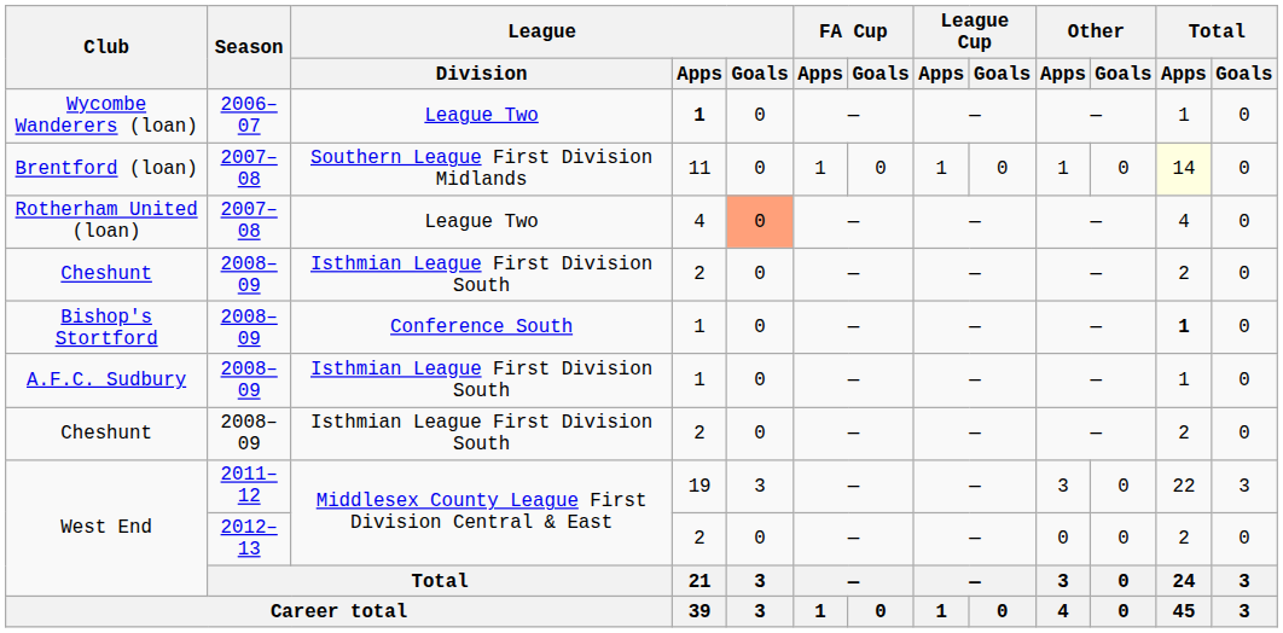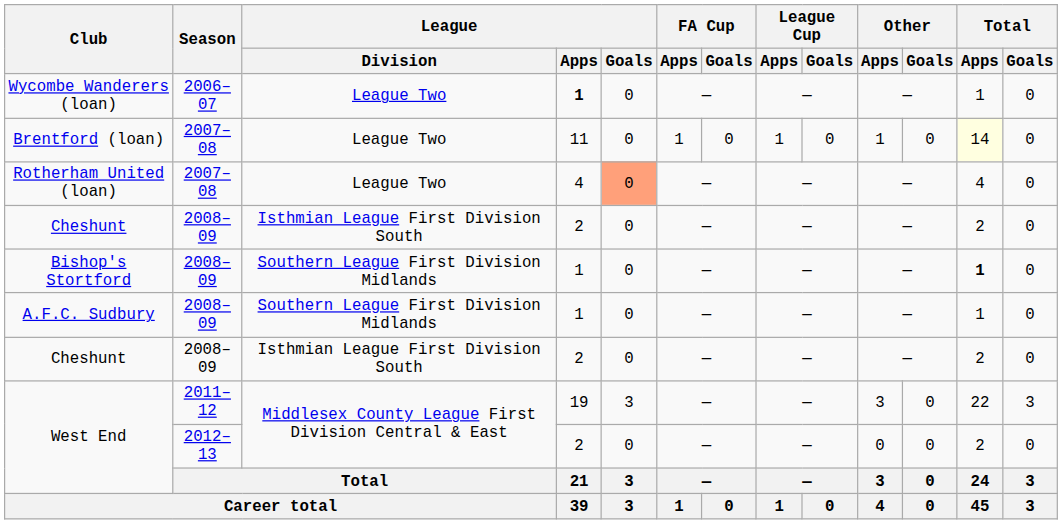 <table class="wikitable" style="text-align: center;">
 <tr>
 <th rowspan="2">Club</th>
 <th rowspan="2">Season</th>
 <th colspan="3">League</th>
 <th colspan="2">FA Cup</th>
 <th colspan="2">League Cup</th>
 <th colspan="2">Other</th>
 <th colspan="2">Total</th>
 </tr>
 <tr>
 <th>Division</th>
 <th>Apps</th>
 <th>Goals</th>
 <th>Apps</th>
 <th>Goals</th>
 <th>Apps</th>
 <th>Goals</th>
 <th>Apps</th>
 <th>Goals</th>
 <th>Apps</th>
 <th>Goals</th>
 </tr>
 <tr>
 <td><a href='#'>Wycombe Wanderers</a> (loan)</td>
 <td><a href='#'>2006–07</a></td>
 <td><a href='#'>League Two</a></td>
 <td><strong>1</strong></td>
 <td>0</td>
 <td colspan="2">—</td>
 <td colspan="2">—</td>
 <td colspan="2">—</td>
 <td>1</td>
 <td>0</td>
 </tr>
 <tr>
 <td><a href='#'>Brentford</a> (loan)</td>
 <td><a href='#'>2007–08</a></td>
-<td><a href='#'>Southern League</a> First Division Midlands</td>
+<td>League Two</td>
 <td>11</td>
 <td>0</td>
 <td>1</td>
 <td>0</td>
 <td>1</td>
 <td>0</td>
 <td>1</td>
 <td>0</td>
 <td style="background: lightyellow;">14</td>
 <td>0</td>
 </tr>
 <tr>
 <td><a href='#'>Rotherham United</a> (loan)</td>
 <td><a href='#'>2007–08</a></td>
 <td>League Two</td>
 <td>4</td>
 <td style="background: lightsalmon;">0</td>
 <td colspan="2">—</td>
 <td colspan="2">—</td>
 <td colspan="2">—</td>
 <td>4</td>
 <td>0</td>
 </tr>
 <tr>
 <td><a href='#'>Cheshunt</a></td>
 <td><a href='#'>2008–09</a></td>
 <td><a href='#'>Isthmian League</a> First Division South</td>
 <td>2</td>
 <td>0</td>
 <td colspan="2">—</td>
 <td colspan="2">—</td>
 <td colspan="2">—</td>
 <td>2</td>
 <td>0</td>
 </tr>
 <tr>
 <td><a href='#'>Bishop's Stortford</a></td>
 <td><a href='#'>2008–09</a></td>
-<td><a href='#'>Conference South</a></td>
+<td><a href='#'>Southern League</a> First Division Midlands</td>
 <td>1</td>
 <td>0</td>
 <td colspan="2">—</td>
 <td colspan="2">—</td>
 <td colspan="2">—</td>
 <td><strong>1</strong></td>
 <td>0</td>
 </tr>
 <tr>
 <td><a href='#'>A.F.C. Sudbury</a></td>
 <td><a href='#'>2008–09</a></td>
-<td><a href='#'>Isthmian League</a> First Division South</td>
+<td><a href='#'>Southern League</a> First Division Midlands</td>
 <td>1</td>
 <td>0</td>
 <td colspan="2">—</td>
 <td colspan="2">—</td>
 <td colspan="2">—</td>
 <td>1</td>
 <td>0</td>
 </tr>
 <tr>
 <td>Cheshunt</td>
 <td>2008–09</td>
 <td>Isthmian League First Division South</td>
 <td>2</td>
 <td>0</td>
 <td colspan="2">—</td>
 <td colspan="2">—</td>
 <td colspan="2">—</td>
 <td>2</td>
 <td>0</td>
 </tr>
 <tr>
 <td rowspan="3">West End</td>
 <td><a href='#'>2011–12</a></td>
 <td rowspan="2"><a href='#'>Middlesex County League</a> First Division Central & East</td>
 <td>19</td>
 <td>3</td>
 <td colspan="2">—</td>
 <td colspan="2">—</td>
 <td>3</td>
 <td>0</td>
 <td>22</td>
 <td>3</td>
 </tr>
 <tr>
 <td><a href='#'>2012–13</a></td>
 <td>2</td>
 <td>0</td>
 <td colspan="2">—</td>
 <td colspan="2">—</td>
 <td>0</td>
 <td>0</td>
 <td>2</td>
 <td>0</td>
 </tr>
 <tr>
 <th colspan="2">Total</th>
 <th>21</th>
 <th>3</th>
 <th colspan="2">—</th>
 <th colspan="2">—</th>
 <th>3</th>
 <th>0</th>
 <th>24</th>
 <th>3</th>
 </tr>
 <tr>
 <th colspan="3">Career total</th>
 <th>39</th>
 <th>3</th>
 <th>1</th>
 <th>0</th>
 <th>1</th>
 <th>0</th>
 <th>4</th>
 <th>0</th>
 <th>45</th>
 <th>3</th>
 </tr>
 </table>
